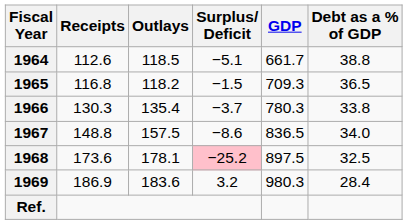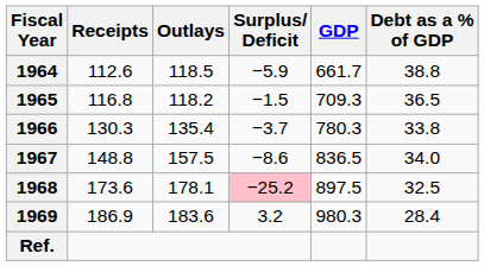 <table class="wikitable" align="right" style="margin-left:1em; text-align:center">
 <tr>
 <th>Fiscal<br>Year</th>
 <th>Receipts</th>
 <th>Outlays</th>
 <th>Surplus/<br>Deficit</th>
 <th><a href='#'>GDP</a></th>
 <th>Debt as a %<br>of GDP</th>
 </tr>
 <tr>
 <th>1964</th>
 <td>112.6</td>
 <td>118.5</td>
-<td>−5.1</td>
+<td>−5.9</td>
 <td>661.7</td>
 <td>38.8</td>
 </tr>
 <tr>
 <th>1965</th>
 <td>116.8</td>
 <td>118.2</td>
 <td>−1.5</td>
 <td>709.3</td>
 <td>36.5</td>
 </tr>
 <tr>
 <th>1966</th>
 <td>130.3</td>
 <td>135.4</td>
 <td>−3.7</td>
 <td>780.3</td>
 <td>33.8</td>
 </tr>
 <tr>
 <th>1967</th>
 <td>148.8</td>
 <td>157.5</td>
 <td>−8.6</td>
 <td>836.5</td>
 <td>34.0</td>
 </tr>
 <tr>
 <th>1968</th>
 <td>173.6</td>
 <td>178.1</td>
 <td style="background: pink;">−25.2</td>
 <td>897.5</td>
 <td>32.5</td>
 </tr>
 <tr>
 <th>1969</th>
 <td>186.9</td>
 <td>183.6</td>
 <td>3.2</td>
 <td>980.3</td>
 <td>28.4</td>
 </tr>
 <tr>
 <th>Ref.</th>
 <td colspan=3></td>
 <td></td>
 <td></td>
 </tr>
 </table>
